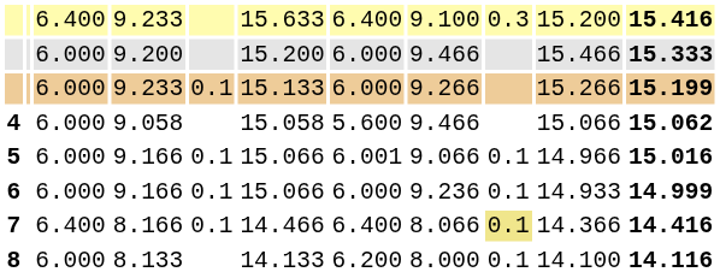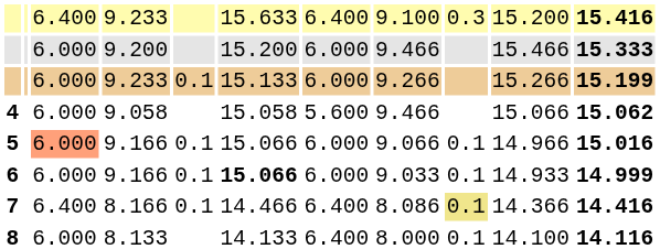 <table>
 <tr style="background:#fffcaf;">
 <th scope=row style="text-align:center"></th>
 <td style="text-align:left;"></td>
 <td>6.400</td>
 <td>9.233</td>
 <td></td>
 <td>15.633</td>
 <td>6.400</td>
 <td>9.100</td>
 <td>0.3</td>
 <td>15.200</td>
 <td><strong>15.416</strong></td>
 </tr>
 <tr style="background:#e5e5e5;">
 <th scope=row style="text-align:center"></th>
 <td style="text-align:left;"></td>
 <td>6.000</td>
 <td>9.200</td>
 <td></td>
 <td>15.200</td>
 <td>6.000</td>
 <td>9.466</td>
 <td></td>
 <td>15.466</td>
 <td><strong>15.333</strong></td>
 </tr>
 <tr style="background:#ec9;">
 <th scope=row style="text-align:center"></th>
 <td style="text-align:left;"></td>
 <td>6.000</td>
 <td>9.233</td>
 <td>0.1</td>
 <td>15.133</td>
 <td>6.000</td>
 <td>9.266</td>
 <td></td>
 <td>15.266</td>
 <td><strong>15.199</strong></td>
 </tr>
 <tr>
 <th scope=row style="text-align:center">4</th>
 <td style="text-align:left;"></td>
 <td>6.000</td>
 <td>9.058</td>
 <td></td>
 <td>15.058</td>
 <td>5.600</td>
 <td>9.466</td>
 <td></td>
 <td>15.066</td>
 <td><strong>15.062</strong></td>
 </tr>
 <tr>
 <th scope=row style="text-align:center">5</th>
 <td style="text-align:left;"></td>
-<td>6.000</td>
+<td style="background: lightsalmon;">6.000</td>
 <td>9.166</td>
 <td>0.1</td>
 <td>15.066</td>
-<td>6.001</td>
+<td>6.000</td>
 <td>9.066</td>
 <td>0.1</td>
 <td>14.966</td>
 <td><strong>15.016</strong></td>
 </tr>
 <tr>
 <th scope=row style="text-align:center">6</th>
 <td style="text-align:left;"></td>
 <td>6.000</td>
 <td>9.166</td>
 <td>0.1</td>
-<td>15.066</td>
+<td><strong>15.066</strong></td>
 <td>6.000</td>
-<td>9.236</td>
+<td>9.033</td>
 <td>0.1</td>
 <td>14.933</td>
 <td><strong>14.999</strong></td>
 </tr>
 <tr>
 <th scope=row style="text-align:center">7</th>
 <td style="text-align:left;"></td>
 <td>6.400</td>
 <td>8.166</td>
 <td>0.1</td>
 <td>14.466</td>
 <td>6.400</td>
-<td>8.066</td>
+<td>8.086</td>
 <td style="background: khaki;">0.1</td>
 <td>14.366</td>
 <td><strong>14.416</strong></td>
 </tr>
 <tr>
 <th scope=row style="text-align:center">8</th>
 <td style="text-align:left;"></td>
 <td>6.000</td>
 <td>8.133</td>
 <td></td>
 <td>14.133</td>
-<td>6.200</td>
+<td>6.400</td>
 <td>8.000</td>
 <td>0.1</td>
 <td>14.100</td>
 <td><strong>14.116</strong></td>
 </tr>
 </table>
